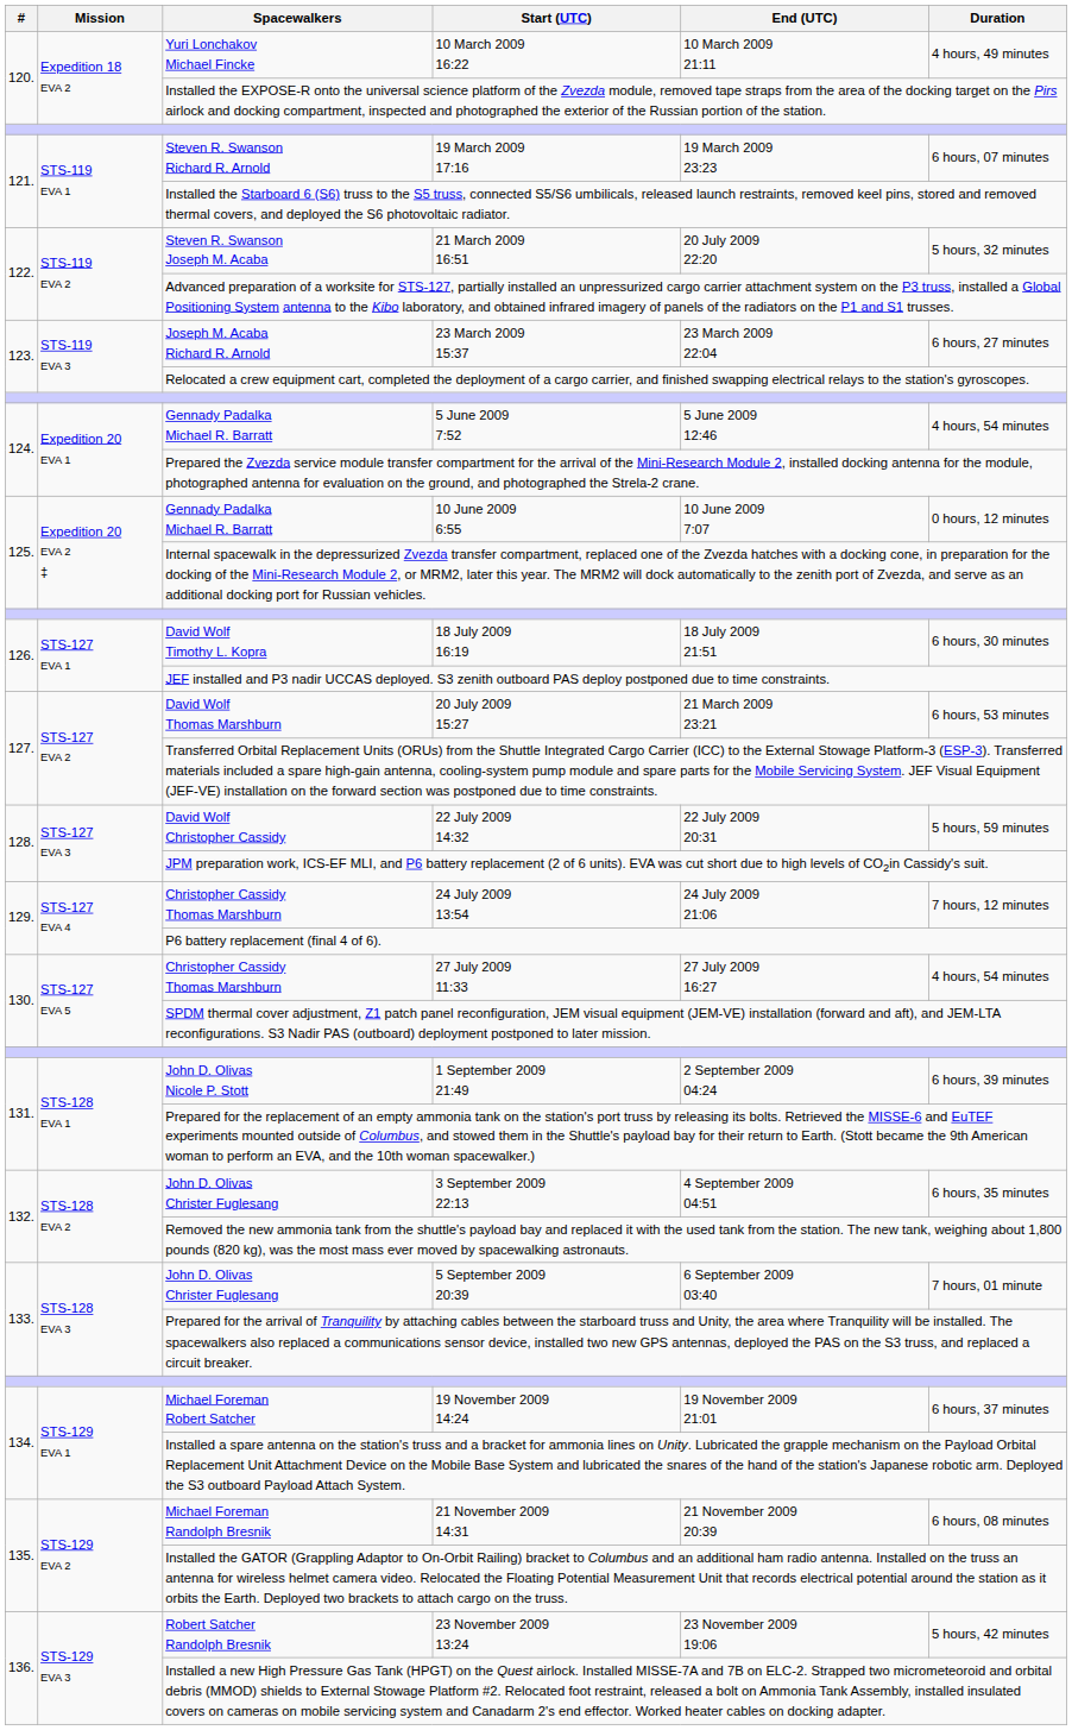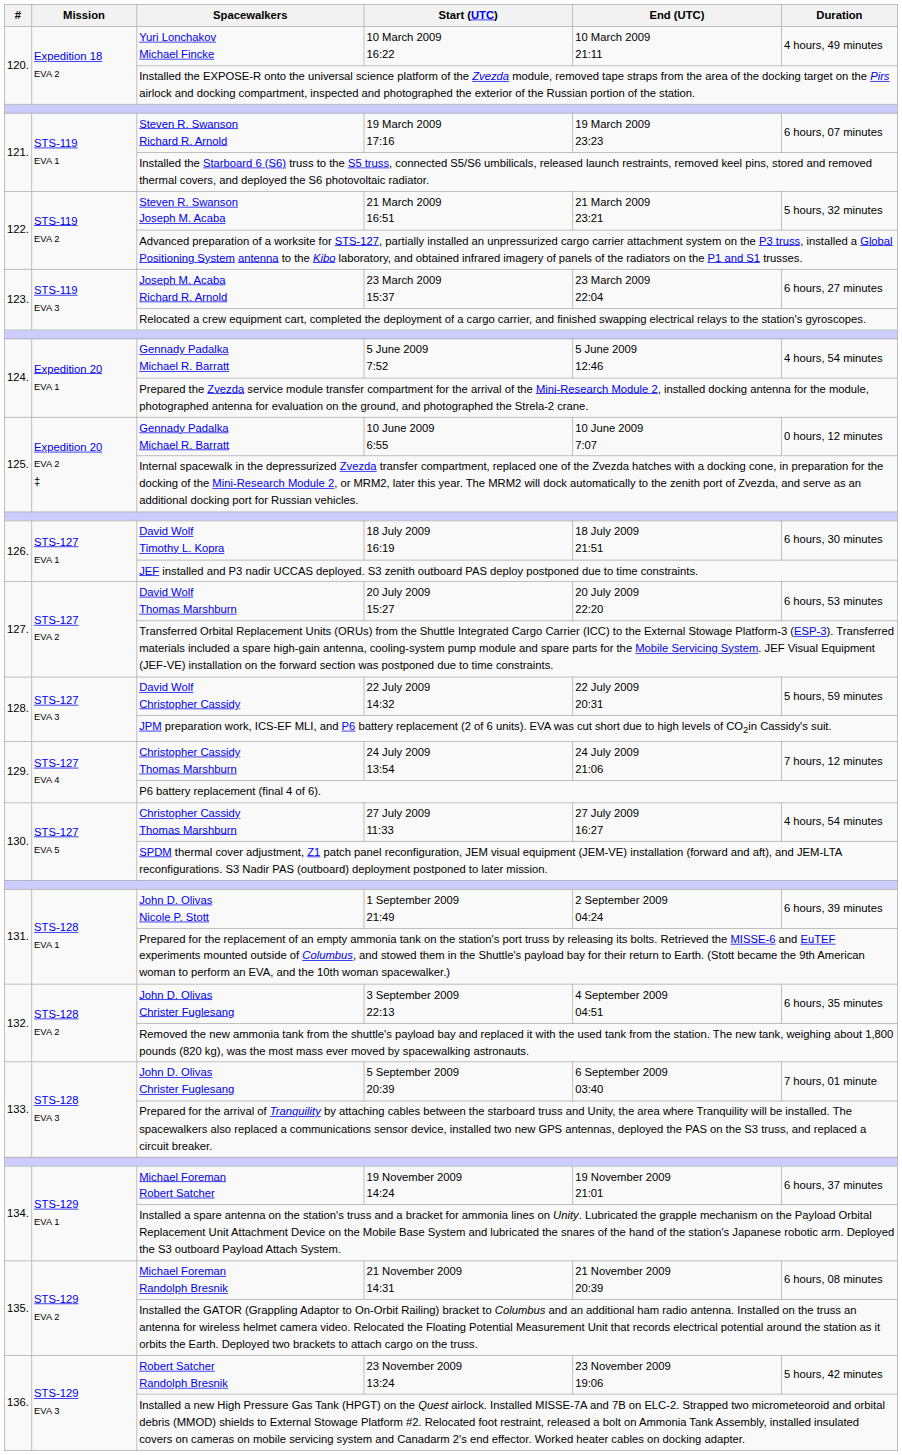 <table class="wikitable sortable sticky-header" style="font-size:0.95em; line-height:1.5em;">
 <tr>
 <th scope="col" width="25">#</th>
 <th scope="col" width="135">Mission</th>
 <th scope="col" width="300">Spacewalkers</th>
 <th scope="col" width="275">Start (<a href='#'>UTC</a>)</th>
 <th scope="col" width="275">End (UTC)</th>
 <th scope="col" width="150">Duration</th>
 </tr>
 <tr>
 <td rowspan=2>120.</td>
 <td rowspan=2><a href='#'>Expedition 18</a><br><small>EVA 2</small><br></td>
 <td> <a href='#'>Yuri Lonchakov</a><br> <a href='#'>Michael Fincke</a></td>
 <td>10 March 2009<br>16:22</td>
 <td>10 March 2009<br>21:11</td>
 <td>4 hours, 49 minutes</td>
 </tr>
 <tr>
 <td colspan=4>Installed the EXPOSE-R onto the universal science platform of the <em><a href='#'>Zvezda</a></em> module, removed tape straps from the area of the docking target on the <em><a href='#'>Pirs</a></em> airlock and docking compartment, inspected and photographed the exterior of the Russian portion of the station.</td>
 </tr>
 <tr>
 <td colspan=7 bgcolor=#ccccff height="5px"></td>
 </tr>
 <tr>
 <td scope="row" rowspan=2>121.</td>
 <td rowspan=2><a href='#'>STS-119</a><br><small>EVA 1</small><br></td>
 <td> <a href='#'>Steven R. Swanson</a><br> <a href='#'>Richard R. Arnold</a></td>
 <td>19 March 2009<br>17:16</td>
 <td>19 March 2009<br>23:23</td>
 <td>6 hours, 07 minutes</td>
 </tr>
 <tr>
 <td colspan=4>Installed the <a href='#'>Starboard 6 (S6)</a> truss to the <a href='#'>S5 truss</a>, connected S5/S6 umbilicals, released launch restraints, removed keel pins, stored and removed thermal covers, and deployed the S6 photovoltaic radiator.</td>
 </tr>
 <tr>
 <td scope="row" rowspan=2>122.</td>
 <td rowspan=2><a href='#'>STS-119</a><br><small>EVA 2</small><br></td>
 <td> <a href='#'>Steven R. Swanson</a><br> <a href='#'>Joseph M. Acaba</a></td>
 <td>21 March 2009<br>16:51</td>
-<td>20 July 2009<br>22:20</td>
+<td>21 March 2009<br>23:21</td>
 <td>5 hours, 32 minutes</td>
 </tr>
 <tr>
 <td colspan=4>Advanced preparation of a worksite for <a href='#'>STS-127</a>, partially installed an unpressurized cargo carrier attachment system on the <a href='#'>P3 truss</a>, installed a <a href='#'>Global Positioning System</a> <a href='#'>antenna</a> to the <em><a href='#'>Kibo</a></em> laboratory, and obtained infrared imagery of panels of the radiators on the <a href='#'>P1 and S1</a> trusses.</td>
 </tr>
 <tr>
 <td scope="row" rowspan=2>123.</td>
 <td rowspan=2><a href='#'>STS-119</a><br><small>EVA 3</small><br></td>
 <td> <a href='#'>Joseph M. Acaba</a><br> <a href='#'>Richard R. Arnold</a></td>
 <td>23 March 2009<br>15:37</td>
 <td>23 March 2009<br>22:04</td>
 <td>6 hours, 27 minutes</td>
 </tr>
 <tr>
 <td colspan=4>Relocated a crew equipment cart, completed the deployment of a cargo carrier, and finished swapping electrical relays to the station's gyroscopes.</td>
 </tr>
 <tr>
 <td colspan=7 bgcolor=#ccccff height="5px"></td>
 </tr>
 <tr>
 <td scope="row" rowspan=2>124.</td>
 <td rowspan=2><a href='#'>Expedition 20</a><br><small>EVA 1</small><br></td>
 <td> <a href='#'>Gennady Padalka</a><br> <a href='#'>Michael R. Barratt</a></td>
 <td>5 June 2009<br>7:52</td>
 <td>5 June 2009<br>12:46</td>
 <td>4 hours, 54 minutes</td>
 </tr>
 <tr>
 <td colspan=4>Prepared the <a href='#'>Zvezda</a> service module transfer compartment for the arrival of the <a href='#'>Mini-Research Module 2</a>, installed docking antenna for the module, photographed antenna for evaluation on the ground, and photographed the Strela-2 crane.</td>
 </tr>
 <tr>
 <td scope="row" rowspan=2>125.</td>
 <td rowspan=2><a href='#'>Expedition 20</a><br><small>EVA 2</small><br>‡</td>
 <td> <a href='#'>Gennady Padalka</a><br> <a href='#'>Michael R. Barratt</a></td>
 <td>10 June 2009<br>6:55</td>
 <td>10 June 2009<br>7:07</td>
 <td>0 hours, 12 minutes</td>
 </tr>
 <tr>
 <td colspan=4>Internal spacewalk in the depressurized <a href='#'>Zvezda</a> transfer compartment, replaced one of the Zvezda hatches with a docking cone, in preparation for the docking of the <a href='#'>Mini-Research Module 2</a>, or MRM2, later this year. The MRM2 will dock automatically to the zenith port of Zvezda, and serve as an additional docking port for Russian vehicles.</td>
 </tr>
 <tr>
 <td colspan=7 bgcolor=#ccccff height="5px"></td>
 </tr>
 <tr>
 <td scope="row" rowspan=2>126.</td>
 <td rowspan=2><a href='#'>STS-127</a><br><small>EVA 1</small><br></td>
 <td> <a href='#'>David Wolf</a><br> <a href='#'>Timothy L. Kopra</a></td>
 <td>18 July 2009<br>16:19</td>
 <td>18 July 2009<br>21:51</td>
 <td>6 hours, 30 minutes</td>
 </tr>
 <tr>
 <td colspan=4><a href='#'>JEF</a> installed and P3 nadir UCCAS deployed. S3 zenith outboard PAS deploy postponed due to time constraints.</td>
 </tr>
 <tr>
 <td scope="row" rowspan=2>127.</td>
 <td rowspan=2><a href='#'>STS-127</a><br><small>EVA 2</small><br></td>
 <td> <a href='#'>David Wolf</a><br> <a href='#'>Thomas Marshburn</a></td>
 <td>20 July 2009<br>15:27</td>
-<td>21 March 2009<br>23:21</td>
+<td>20 July 2009<br>22:20</td>
 <td>6 hours, 53 minutes</td>
 </tr>
 <tr>
 <td colspan=4>Transferred Orbital Replacement Units (ORUs) from the Shuttle Integrated Cargo Carrier (ICC) to the External Stowage Platform-3 (<a href='#'>ESP-3</a>). Transferred materials included a spare high-gain antenna, cooling-system pump module and spare parts for the <a href='#'>Mobile Servicing System</a>. JEF Visual Equipment (JEF-VE) installation on the forward section was postponed due to time constraints.</td>
 </tr>
 <tr>
 <td scope="row" rowspan=2>128.</td>
 <td rowspan=2><a href='#'>STS-127</a><br><small>EVA 3</small><br></td>
 <td> <a href='#'>David Wolf</a><br> <a href='#'>Christopher Cassidy</a></td>
 <td>22 July 2009<br>14:32</td>
 <td>22 July 2009<br>20:31</td>
 <td>5 hours, 59 minutes</td>
 </tr>
 <tr>
 <td colspan=4><a href='#'>JPM</a> preparation work, ICS-EF MLI, and <a href='#'>P6</a> battery replacement (2 of 6 units). EVA was cut short due to high levels of CO<sub>2</sub>in Cassidy's suit.</td>
 </tr>
 <tr>
 <td scope="row" rowspan=2>129.</td>
 <td rowspan=2><a href='#'>STS-127</a><br><small>EVA 4</small><br></td>
 <td> <a href='#'>Christopher Cassidy</a><br> <a href='#'>Thomas Marshburn</a></td>
 <td>24 July 2009<br>13:54</td>
 <td>24 July 2009<br>21:06</td>
 <td>7 hours, 12 minutes</td>
 </tr>
 <tr>
 <td colspan=4>P6 battery replacement (final 4 of 6).</td>
 </tr>
 <tr>
 <td scope="row" rowspan=2>130.</td>
 <td rowspan=2><a href='#'>STS-127</a><br><small>EVA 5</small><br></td>
 <td> <a href='#'>Christopher Cassidy</a><br> <a href='#'>Thomas Marshburn</a></td>
 <td>27 July 2009<br>11:33</td>
 <td>27 July 2009<br>16:27</td>
 <td>4 hours, 54 minutes</td>
 </tr>
 <tr>
 <td colspan=4><a href='#'>SPDM</a> thermal cover adjustment, <a href='#'>Z1</a> patch panel reconfiguration, JEM visual equipment (JEM-VE) installation (forward and aft), and JEM-LTA reconfigurations. S3 Nadir PAS (outboard) deployment postponed to later mission.</td>
 </tr>
 <tr>
 <td colspan=7 bgcolor=#ccccff height="5px"></td>
 </tr>
 <tr>
 <td scope="row" rowspan=2>131.</td>
 <td rowspan=2><a href='#'>STS-128</a><br><small>EVA 1</small><br></td>
 <td> <a href='#'>John D. Olivas</a><br> <a href='#'>Nicole P. Stott</a></td>
 <td>1 September 2009<br>21:49</td>
 <td>2 September 2009<br>04:24</td>
 <td>6 hours, 39 minutes</td>
 </tr>
 <tr>
 <td colspan=4>Prepared for the replacement of an empty ammonia tank on the station's port truss by releasing its bolts. Retrieved the <a href='#'>MISSE-6</a> and <a href='#'>EuTEF</a> experiments mounted outside of <a href='#'><em>Columbus</em></a>, and stowed them in the Shuttle's payload bay for their return to Earth. (Stott became the 9th American woman to perform an EVA, and the 10th woman spacewalker.)</td>
 </tr>
 <tr>
 <td scope="row" rowspan=2>132.</td>
 <td rowspan=2><a href='#'>STS-128</a><br><small>EVA 2</small><br></td>
 <td> <a href='#'>John D. Olivas</a><br> <a href='#'>Christer Fuglesang</a></td>
 <td>3 September 2009<br>22:13</td>
 <td>4 September 2009<br>04:51</td>
 <td>6 hours, 35 minutes</td>
 </tr>
 <tr>
 <td colspan=4>Removed the new ammonia tank from the shuttle's payload bay and replaced it with the used tank from the station. The new tank, weighing about 1,800 pounds (820 kg), was the most mass ever moved by spacewalking astronauts.</td>
 </tr>
 <tr>
 <td scope="row" rowspan=2>133.</td>
 <td rowspan=2><a href='#'>STS-128</a><br><small>EVA 3</small><br></td>
 <td> <a href='#'>John D. Olivas</a><br> <a href='#'>Christer Fuglesang</a></td>
 <td>5 September 2009<br>20:39</td>
 <td>6 September 2009<br>03:40</td>
 <td>7 hours, 01 minute</td>
 </tr>
 <tr>
 <td colspan=4>Prepared for the arrival of <a href='#'><em>Tranquility</em></a> by attaching cables between the starboard truss and Unity, the area where Tranquility will be installed. The spacewalkers also replaced a communications sensor device, installed two new GPS antennas, deployed the PAS on the S3 truss, and replaced a circuit breaker.</td>
 </tr>
 <tr>
 <td colspan=7 bgcolor=#ccccff height="5px"></td>
 </tr>
 <tr>
 <td scope="row" rowspan=2>134.</td>
 <td rowspan=2><a href='#'>STS-129</a><br><small>EVA 1</small><br></td>
 <td> <a href='#'>Michael Foreman</a><br> <a href='#'>Robert Satcher</a></td>
 <td>19 November 2009<br>14:24</td>
 <td>19 November 2009<br>21:01</td>
 <td>6 hours, 37 minutes</td>
 </tr>
 <tr>
 <td colspan=4>Installed a spare antenna on the station's truss and a bracket for ammonia lines on <em>Unity</em>. Lubricated the grapple mechanism on the Payload Orbital Replacement Unit Attachment Device on the Mobile Base System and lubricated the snares of the hand of the station's Japanese robotic arm. Deployed the S3 outboard Payload Attach System.</td>
 </tr>
 <tr>
 <td scope="row" rowspan=2>135.</td>
 <td rowspan=2><a href='#'>STS-129</a><br><small>EVA 2</small><br></td>
 <td> <a href='#'>Michael Foreman</a><br> <a href='#'>Randolph Bresnik</a></td>
 <td>21 November 2009<br>14:31</td>
 <td>21 November 2009<br>20:39</td>
 <td>6 hours, 08 minutes</td>
 </tr>
 <tr>
 <td colspan=4>Installed the GATOR (Grappling Adaptor to On-Orbit Railing) bracket to <em>Columbus</em> and an additional ham radio antenna. Installed on the truss an antenna for wireless helmet camera video. Relocated the Floating Potential Measurement Unit that records electrical potential around the station as it orbits the Earth. Deployed two brackets to attach cargo on the truss.</td>
 </tr>
 <tr>
 <td scope="row" rowspan=2>136.</td>
 <td rowspan=2><a href='#'>STS-129</a><br><small>EVA 3</small><br></td>
 <td> <a href='#'>Robert Satcher</a><br> <a href='#'>Randolph Bresnik</a></td>
 <td>23 November 2009<br>13:24</td>
 <td>23 November 2009<br>19:06</td>
 <td>5 hours, 42 minutes</td>
 </tr>
 <tr>
 <td colspan=4>Installed a new High Pressure Gas Tank (HPGT) on the <em>Quest</em> airlock. Installed MISSE-7A and 7B on ELC-2. Strapped two micrometeoroid and orbital debris (MMOD) shields to External Stowage Platform #2. Relocated foot restraint, released a bolt on Ammonia Tank Assembly, installed insulated covers on cameras on mobile servicing system and Canadarm 2's end effector. Worked heater cables on docking adapter.</td>
 </tr>
 </table>
